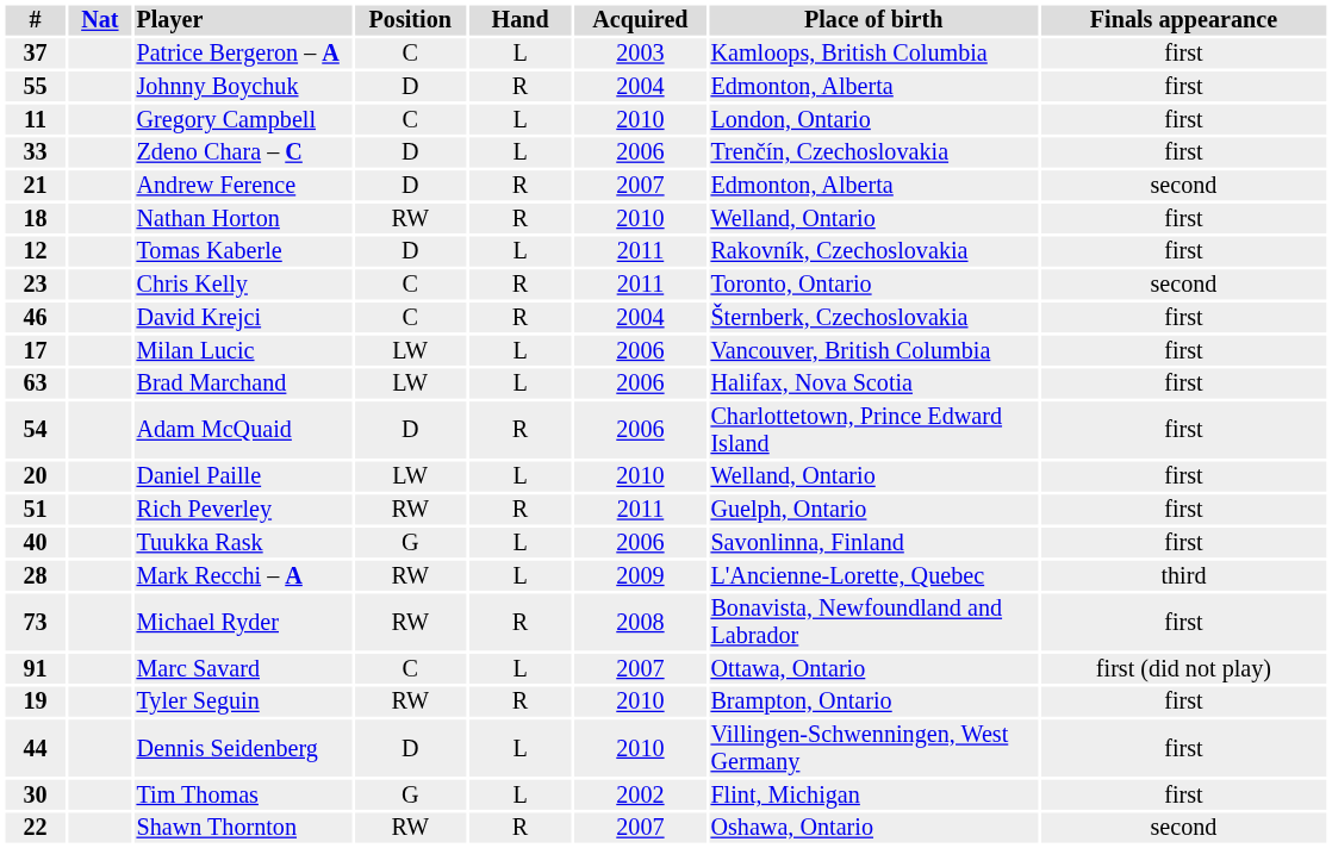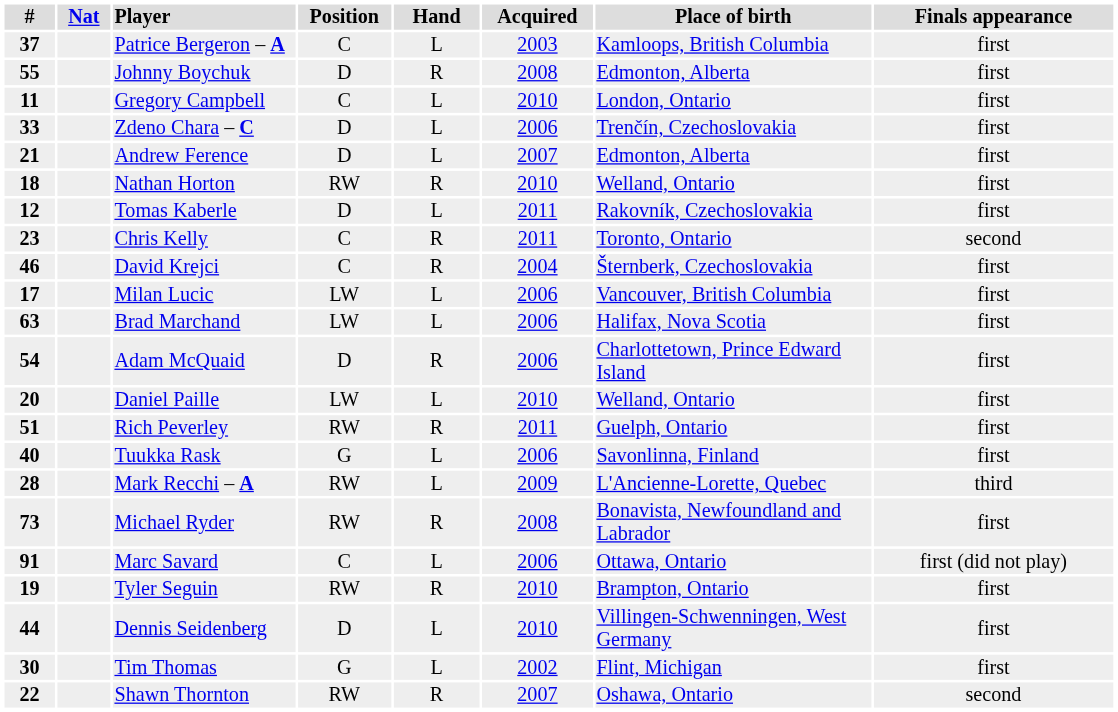 <table style="text-align:center;">
 <tr style="background:#ddd;">
 <th style="width:3em">#</th>
 <th style="width:3em"><a href='#'>Nat</a></th>
 <th style="width:11em; text-align:left">Player</th>
 <th style="width:5em">Position</th>
 <th style="width:5em">Hand</th>
 <th style="width:6em">Acquired</th>
 <th style="width:17em">Place of birth</th>
 <th style="width:15em">Finals appearance</th>
 </tr>
 <tr style="background:#eee;">
 <td><strong>37</strong></td>
 <td></td>
 <td style="text-align:left;"><a href='#'>Patrice Bergeron</a> – <strong><a href='#'>A</a></strong></td>
 <td>C</td>
 <td>L</td>
 <td><a href='#'>2003</a></td>
 <td style="text-align:left;"><a href='#'>Kamloops, British Columbia</a></td>
 <td>first</td>
 </tr>
 <tr style="background:#eee;">
 <td><strong>55</strong></td>
 <td></td>
 <td style="text-align:left;"><a href='#'>Johnny Boychuk</a></td>
 <td>D</td>
 <td>R</td>
-<td><a href='#'>2004</a></td>
+<td><a href='#'>2008</a></td>
 <td style="text-align:left;"><a href='#'>Edmonton, Alberta</a></td>
 <td>first</td>
 </tr>
 <tr style="background:#eee;">
 <td><strong>11</strong></td>
 <td></td>
 <td style="text-align:left;"><a href='#'>Gregory Campbell</a></td>
 <td>C</td>
 <td>L</td>
 <td><a href='#'>2010</a></td>
 <td style="text-align:left;"><a href='#'>London, Ontario</a></td>
 <td>first</td>
 </tr>
 <tr style="background:#eee;">
 <td><strong>33</strong></td>
 <td></td>
 <td style="text-align:left;"><a href='#'>Zdeno Chara</a> – <strong><a href='#'>C</a></strong></td>
 <td>D</td>
 <td>L</td>
 <td><a href='#'>2006</a></td>
 <td style="text-align:left;"><a href='#'>Trenčín, Czechoslovakia</a></td>
 <td>first</td>
 </tr>
 <tr style="background:#eee;">
 <td><strong>21</strong></td>
 <td></td>
 <td style="text-align:left;"><a href='#'>Andrew Ference</a></td>
 <td>D</td>
-<td>R</td>
+<td>L</td>
 <td><a href='#'>2007</a></td>
 <td style="text-align:left;"><a href='#'>Edmonton, Alberta</a></td>
-<td>second </td>
+<td>first</td>
 </tr>
 <tr style="background:#eee;">
 <td><strong>18</strong></td>
 <td></td>
 <td style="text-align:left;"><a href='#'>Nathan Horton</a></td>
 <td>RW</td>
 <td>R</td>
 <td><a href='#'>2010</a></td>
 <td style="text-align:left;"><a href='#'>Welland, Ontario</a></td>
 <td>first</td>
 </tr>
 <tr style="background:#eee;">
 <td><strong>12</strong></td>
 <td></td>
 <td style="text-align:left;"><a href='#'>Tomas Kaberle</a></td>
 <td>D</td>
 <td>L</td>
 <td><a href='#'>2011</a></td>
 <td style="text-align:left;"><a href='#'>Rakovník, Czechoslovakia</a></td>
 <td>first</td>
 </tr>
 <tr style="background:#eee;">
 <td><strong>23</strong></td>
 <td></td>
 <td style="text-align:left;"><a href='#'>Chris Kelly</a></td>
 <td>C</td>
 <td>R</td>
 <td><a href='#'>2011</a></td>
 <td style="text-align:left;"><a href='#'>Toronto, Ontario</a></td>
 <td>second </td>
 </tr>
 <tr style="background:#eee;">
 <td><strong>46</strong></td>
 <td></td>
 <td style="text-align:left;"><a href='#'>David Krejci</a></td>
 <td>C</td>
 <td>R</td>
 <td><a href='#'>2004</a></td>
 <td style="text-align:left;"><a href='#'>Šternberk, Czechoslovakia</a></td>
 <td>first</td>
 </tr>
 <tr style="background:#eee;">
 <td><strong>17</strong></td>
 <td></td>
 <td style="text-align:left;"><a href='#'>Milan Lucic</a></td>
 <td>LW</td>
 <td>L</td>
 <td><a href='#'>2006</a></td>
 <td style="text-align:left;"><a href='#'>Vancouver, British Columbia</a></td>
 <td>first</td>
 </tr>
 <tr style="background:#eee;">
 <td><strong>63</strong></td>
 <td></td>
 <td style="text-align:left;"><a href='#'>Brad Marchand</a></td>
 <td>LW</td>
 <td>L</td>
 <td><a href='#'>2006</a></td>
 <td style="text-align:left;"><a href='#'>Halifax, Nova Scotia</a></td>
 <td>first</td>
 </tr>
 <tr style="background:#eee;">
 <td><strong>54</strong></td>
 <td></td>
 <td style="text-align:left;"><a href='#'>Adam McQuaid</a></td>
 <td>D</td>
 <td>R</td>
 <td><a href='#'>2006</a></td>
 <td style="text-align:left;"><a href='#'>Charlottetown, Prince Edward Island</a></td>
 <td>first</td>
 </tr>
 <tr style="background:#eee;">
 <td><strong>20</strong></td>
 <td></td>
 <td style="text-align:left;"><a href='#'>Daniel Paille</a></td>
 <td>LW</td>
 <td>L</td>
 <td><a href='#'>2010</a></td>
 <td style="text-align:left;"><a href='#'>Welland, Ontario</a></td>
 <td>first</td>
 </tr>
 <tr style="background:#eee;">
 <td><strong>51</strong></td>
 <td></td>
 <td style="text-align:left;"><a href='#'>Rich Peverley</a></td>
 <td>RW</td>
 <td>R</td>
 <td><a href='#'>2011</a></td>
 <td style="text-align:left;"><a href='#'>Guelph, Ontario</a></td>
 <td>first</td>
 </tr>
 <tr style="background:#eee;">
 <td><strong>40</strong></td>
 <td></td>
 <td style="text-align:left;"><a href='#'>Tuukka Rask</a></td>
 <td>G</td>
 <td>L</td>
 <td><a href='#'>2006</a></td>
 <td style="text-align:left;"><a href='#'>Savonlinna, Finland</a></td>
 <td>first</td>
 </tr>
 <tr style="background:#eee;">
 <td><strong>28</strong></td>
 <td></td>
 <td style="text-align:left;"><a href='#'>Mark Recchi</a> – <strong><a href='#'>A</a></strong></td>
 <td>RW</td>
 <td>L</td>
 <td><a href='#'>2009</a></td>
 <td style="text-align:left;"><a href='#'>L'Ancienne-Lorette, Quebec</a></td>
 <td>third </td>
 </tr>
 <tr style="background:#eee;">
 <td><strong>73</strong></td>
 <td></td>
 <td style="text-align:left;"><a href='#'>Michael Ryder</a></td>
 <td>RW</td>
 <td>R</td>
 <td><a href='#'>2008</a></td>
 <td style="text-align:left;"><a href='#'>Bonavista, Newfoundland and Labrador</a></td>
 <td>first</td>
 </tr>
 <tr style="background:#eee;">
 <td><strong>91</strong></td>
 <td></td>
 <td style="text-align:left;"><a href='#'>Marc Savard</a></td>
 <td>C</td>
 <td>L</td>
-<td><a href='#'>2007</a></td>
+<td><a href='#'>2006</a></td>
 <td style="text-align:left;"><a href='#'>Ottawa, Ontario</a></td>
 <td>first (did not play)</td>
 </tr>
 <tr style="background:#eee;">
 <td><strong>19</strong></td>
 <td></td>
 <td style="text-align:left;"><a href='#'>Tyler Seguin</a></td>
 <td>RW</td>
 <td>R</td>
 <td><a href='#'>2010</a></td>
 <td style="text-align:left;"><a href='#'>Brampton, Ontario</a></td>
 <td>first</td>
 </tr>
 <tr style="background:#eee;">
 <td><strong>44</strong></td>
 <td></td>
 <td style="text-align:left;"><a href='#'>Dennis Seidenberg</a></td>
 <td>D</td>
 <td>L</td>
 <td><a href='#'>2010</a></td>
 <td style="text-align:left;"><a href='#'>Villingen-Schwenningen, West Germany</a></td>
 <td>first</td>
 </tr>
 <tr style="background:#eee;">
 <td><strong>30</strong></td>
 <td></td>
 <td style="text-align:left;"><a href='#'>Tim Thomas</a></td>
 <td>G</td>
 <td>L</td>
 <td><a href='#'>2002</a></td>
 <td style="text-align:left;"><a href='#'>Flint, Michigan</a></td>
 <td>first</td>
 </tr>
 <tr style="background:#eee;">
 <td><strong>22</strong></td>
 <td></td>
 <td style="text-align:left;"><a href='#'>Shawn Thornton</a></td>
 <td>RW</td>
 <td>R</td>
 <td><a href='#'>2007</a></td>
 <td style="text-align:left;"><a href='#'>Oshawa, Ontario</a></td>
 <td>second </td>
 </tr>
 </table>
